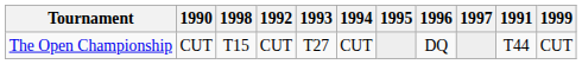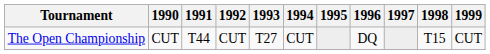 <table class="wikitable" style="font-size:95%;text-align:center;">
 <tr>
 <th>Tournament</th>
 <th>1990</th>
-<th>1998</th>
+<th>1991</th>
 <th>1992</th>
 <th>1993</th>
 <th>1994</th>
 <th>1995</th>
 <th>1996</th>
 <th>1997</th>
-<th>1991</th>
+<th>1998</th>
 <th>1999</th>
 </tr>
 <tr>
 <td align=left><a href='#'>The Open Championship</a></td>
 <td>CUT</td>
-<td>T15</td>
+<td>T44</td>
 <td>CUT</td>
 <td>T27</td>
 <td>CUT</td>
 <td style="background:#eeeeee;"></td>
 <td>DQ</td>
 <td style="background:#eeeeee;"></td>
-<td>T44</td>
+<td>T15</td>
 <td>CUT</td>
 </tr>
 </table>
